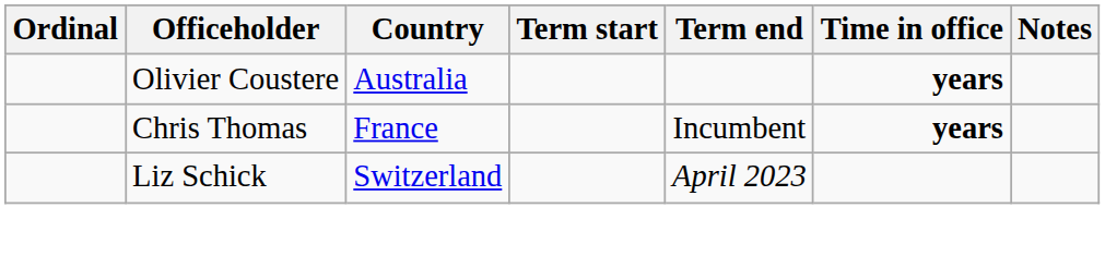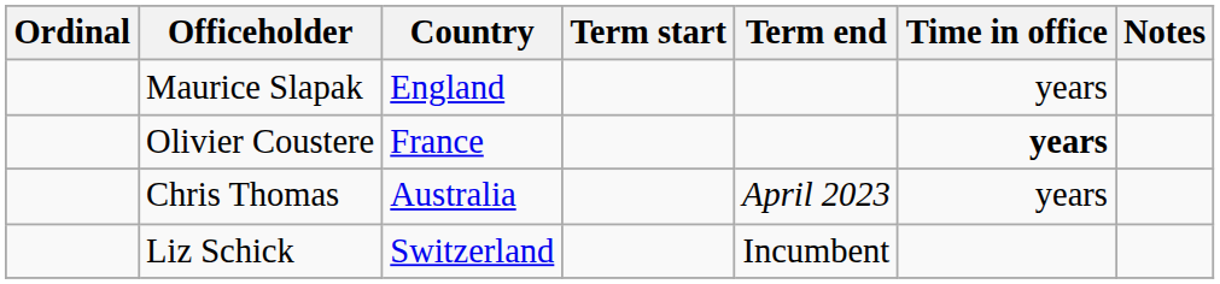 <table class="wikitable sortable">
 <tr Presidents of The World Transplant Games Federation>
 <th>Ordinal</th>
 <th>Officeholder</th>
 <th>Country</th>
 <th>Term start</th>
 <th>Term end</th>
 <th>Time in office</th>
 <th>Notes</th>
 </tr>
 <tr>
 <td align=center></td>
+<td>Maurice Slapak</td>
+<td><a href='#'>England</a></td>
+<td align=center></td>
+<td align=center></td>
+<td align=right> years</td>
+<td></td>
+</tr>
+<tr>
+<td align=center></td>
 <td>Olivier Coustere</td>
-<td><a href='#'>Australia</a></td>
+<td><a href='#'>France</a></td>
 <td align=center></td>
 <td align=center></td>
 <td align=right><strong> years</strong></td>
 </tr>
 <tr>
 <td align=center></td>
 <td>Chris Thomas</td>
-<td><a href='#'>France</a></td>
+<td><a href='#'>Australia</a></td>
 <td align=center></td>
-<td align=center>Incumbent</td>
-<td align=right><strong> years</strong></td>
+<td align=center><em>April 2023</em></td>
+<td align=right> years</td>
 <td></td>
 </tr>
 <tr>
 <td align=center></td>
 <td>Liz Schick</td>
 <td><a href='#'>Switzerland</a></td>
 <td align=center></td>
-<td align=center><em>April 2023</em></td>
+<td align=center>Incumbent</td>
 <td align=right></td>
 </tr>
 </table>
